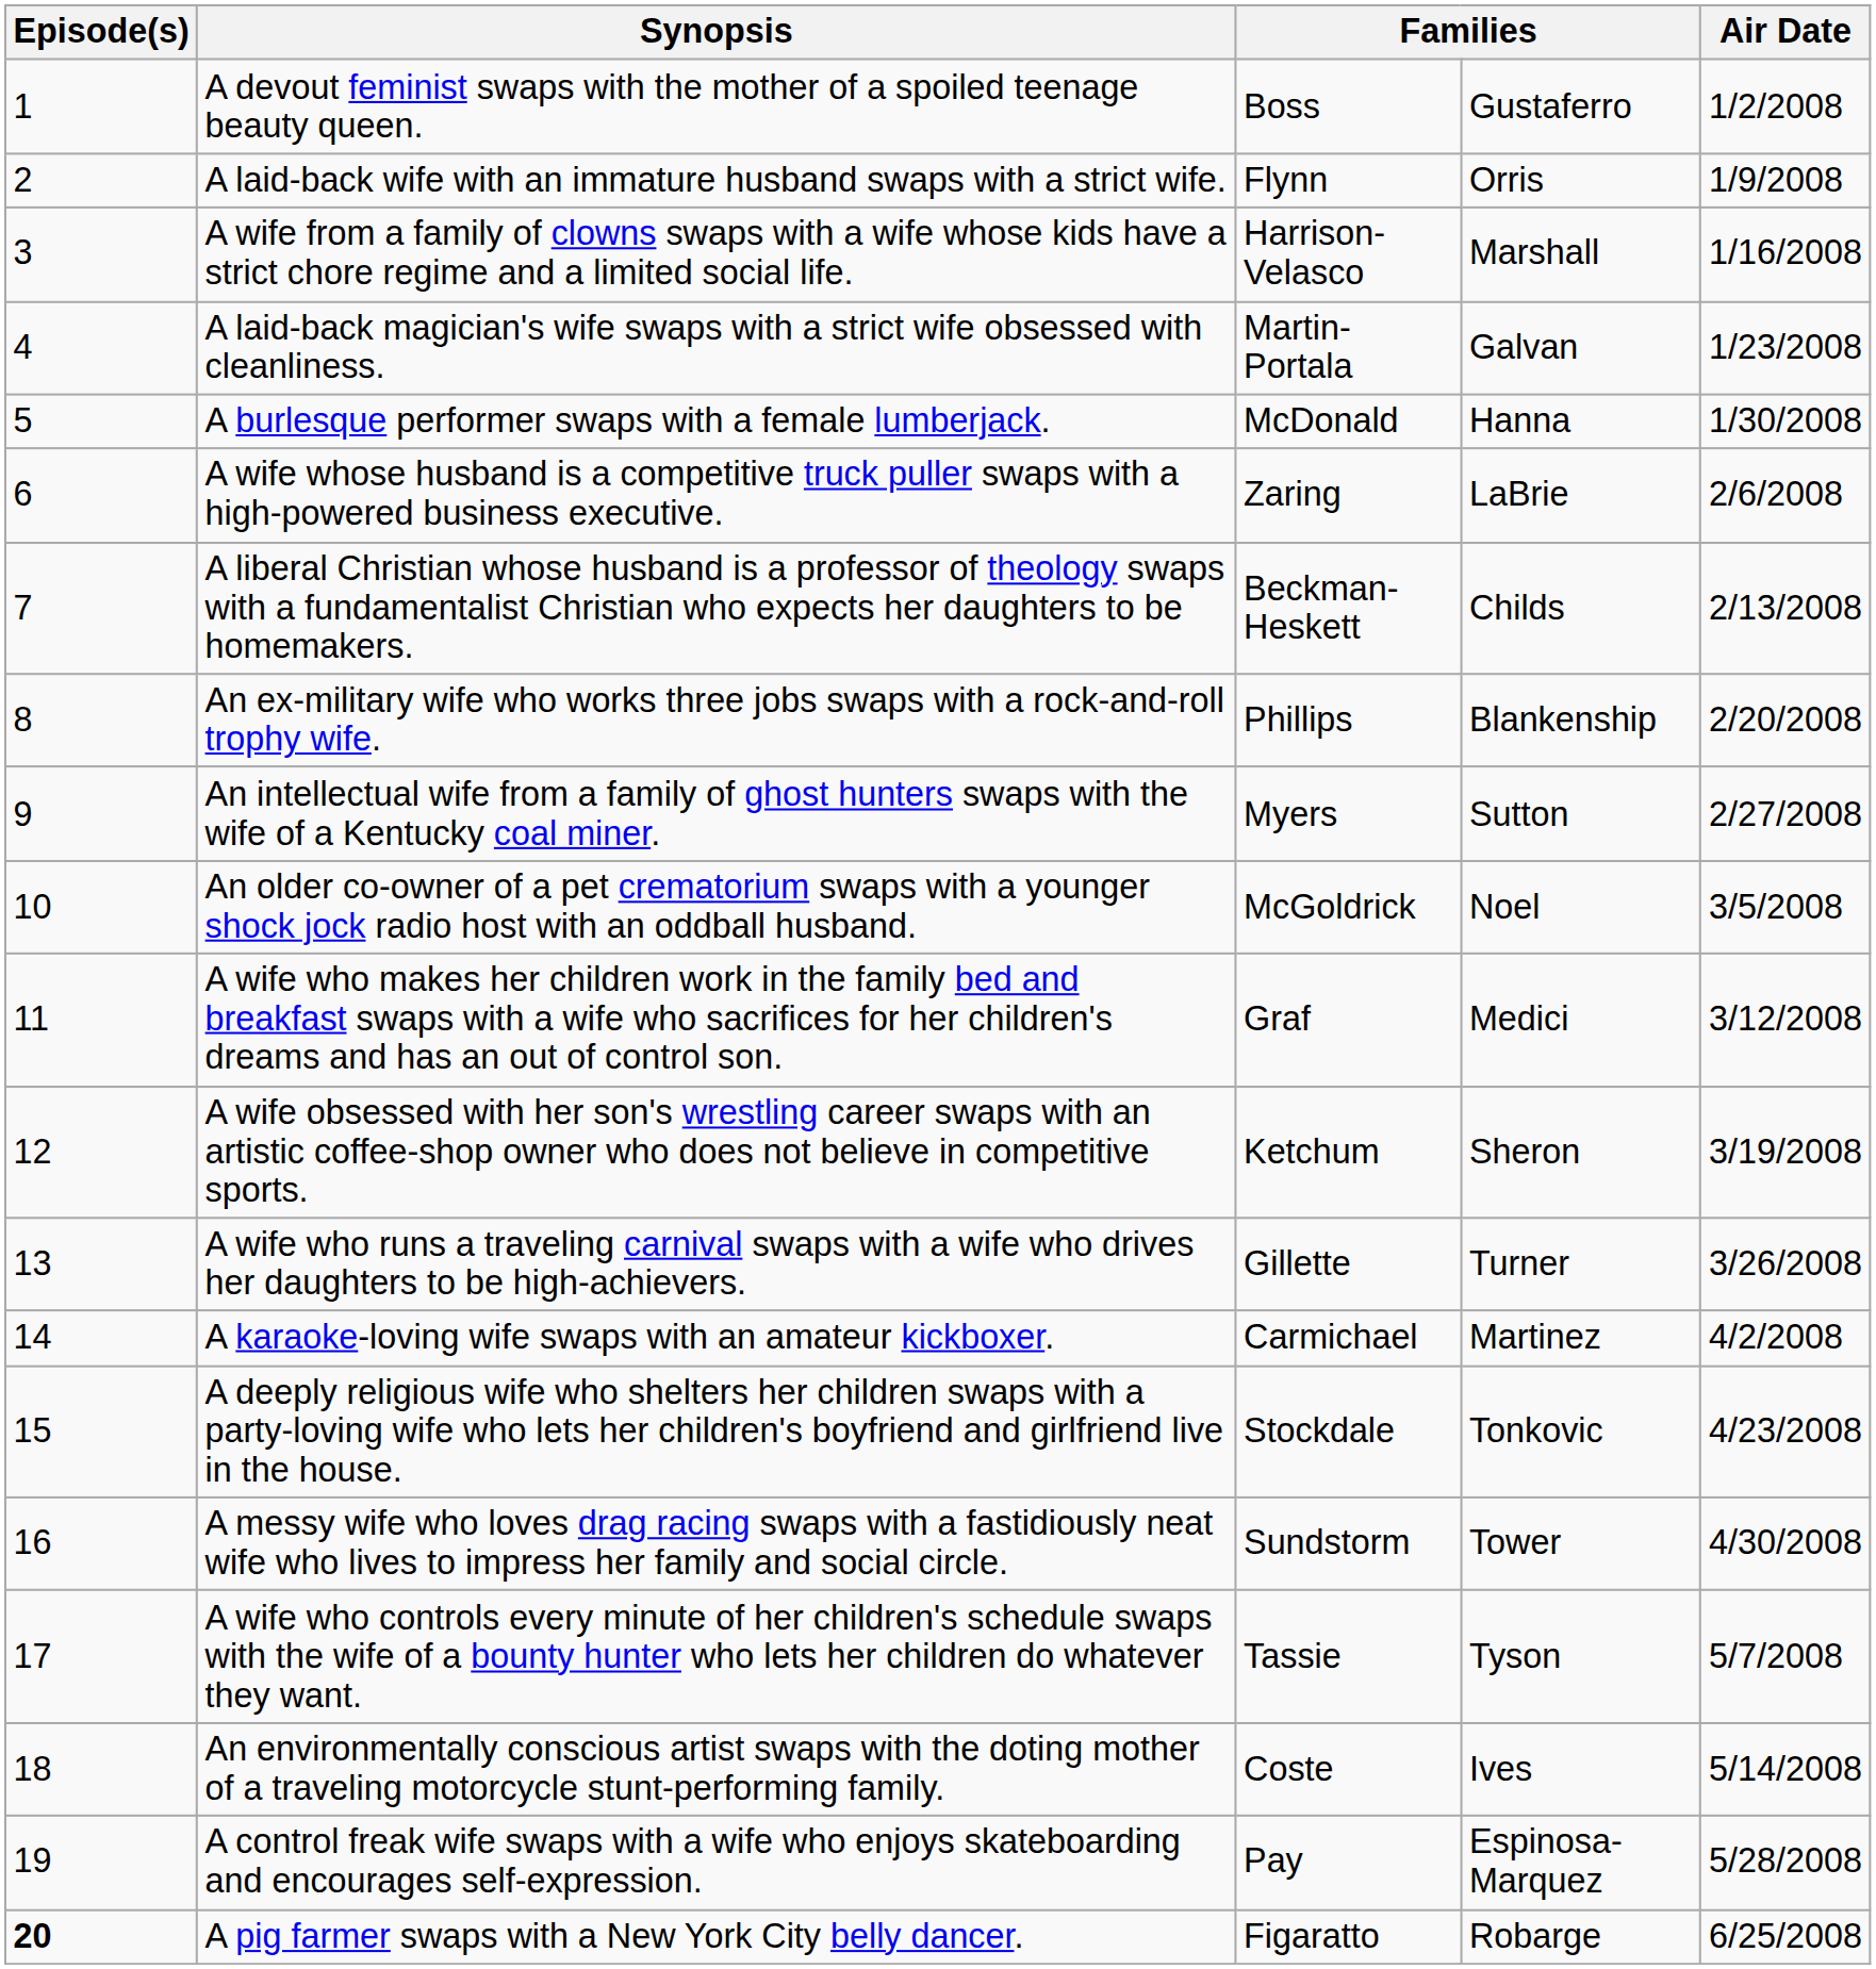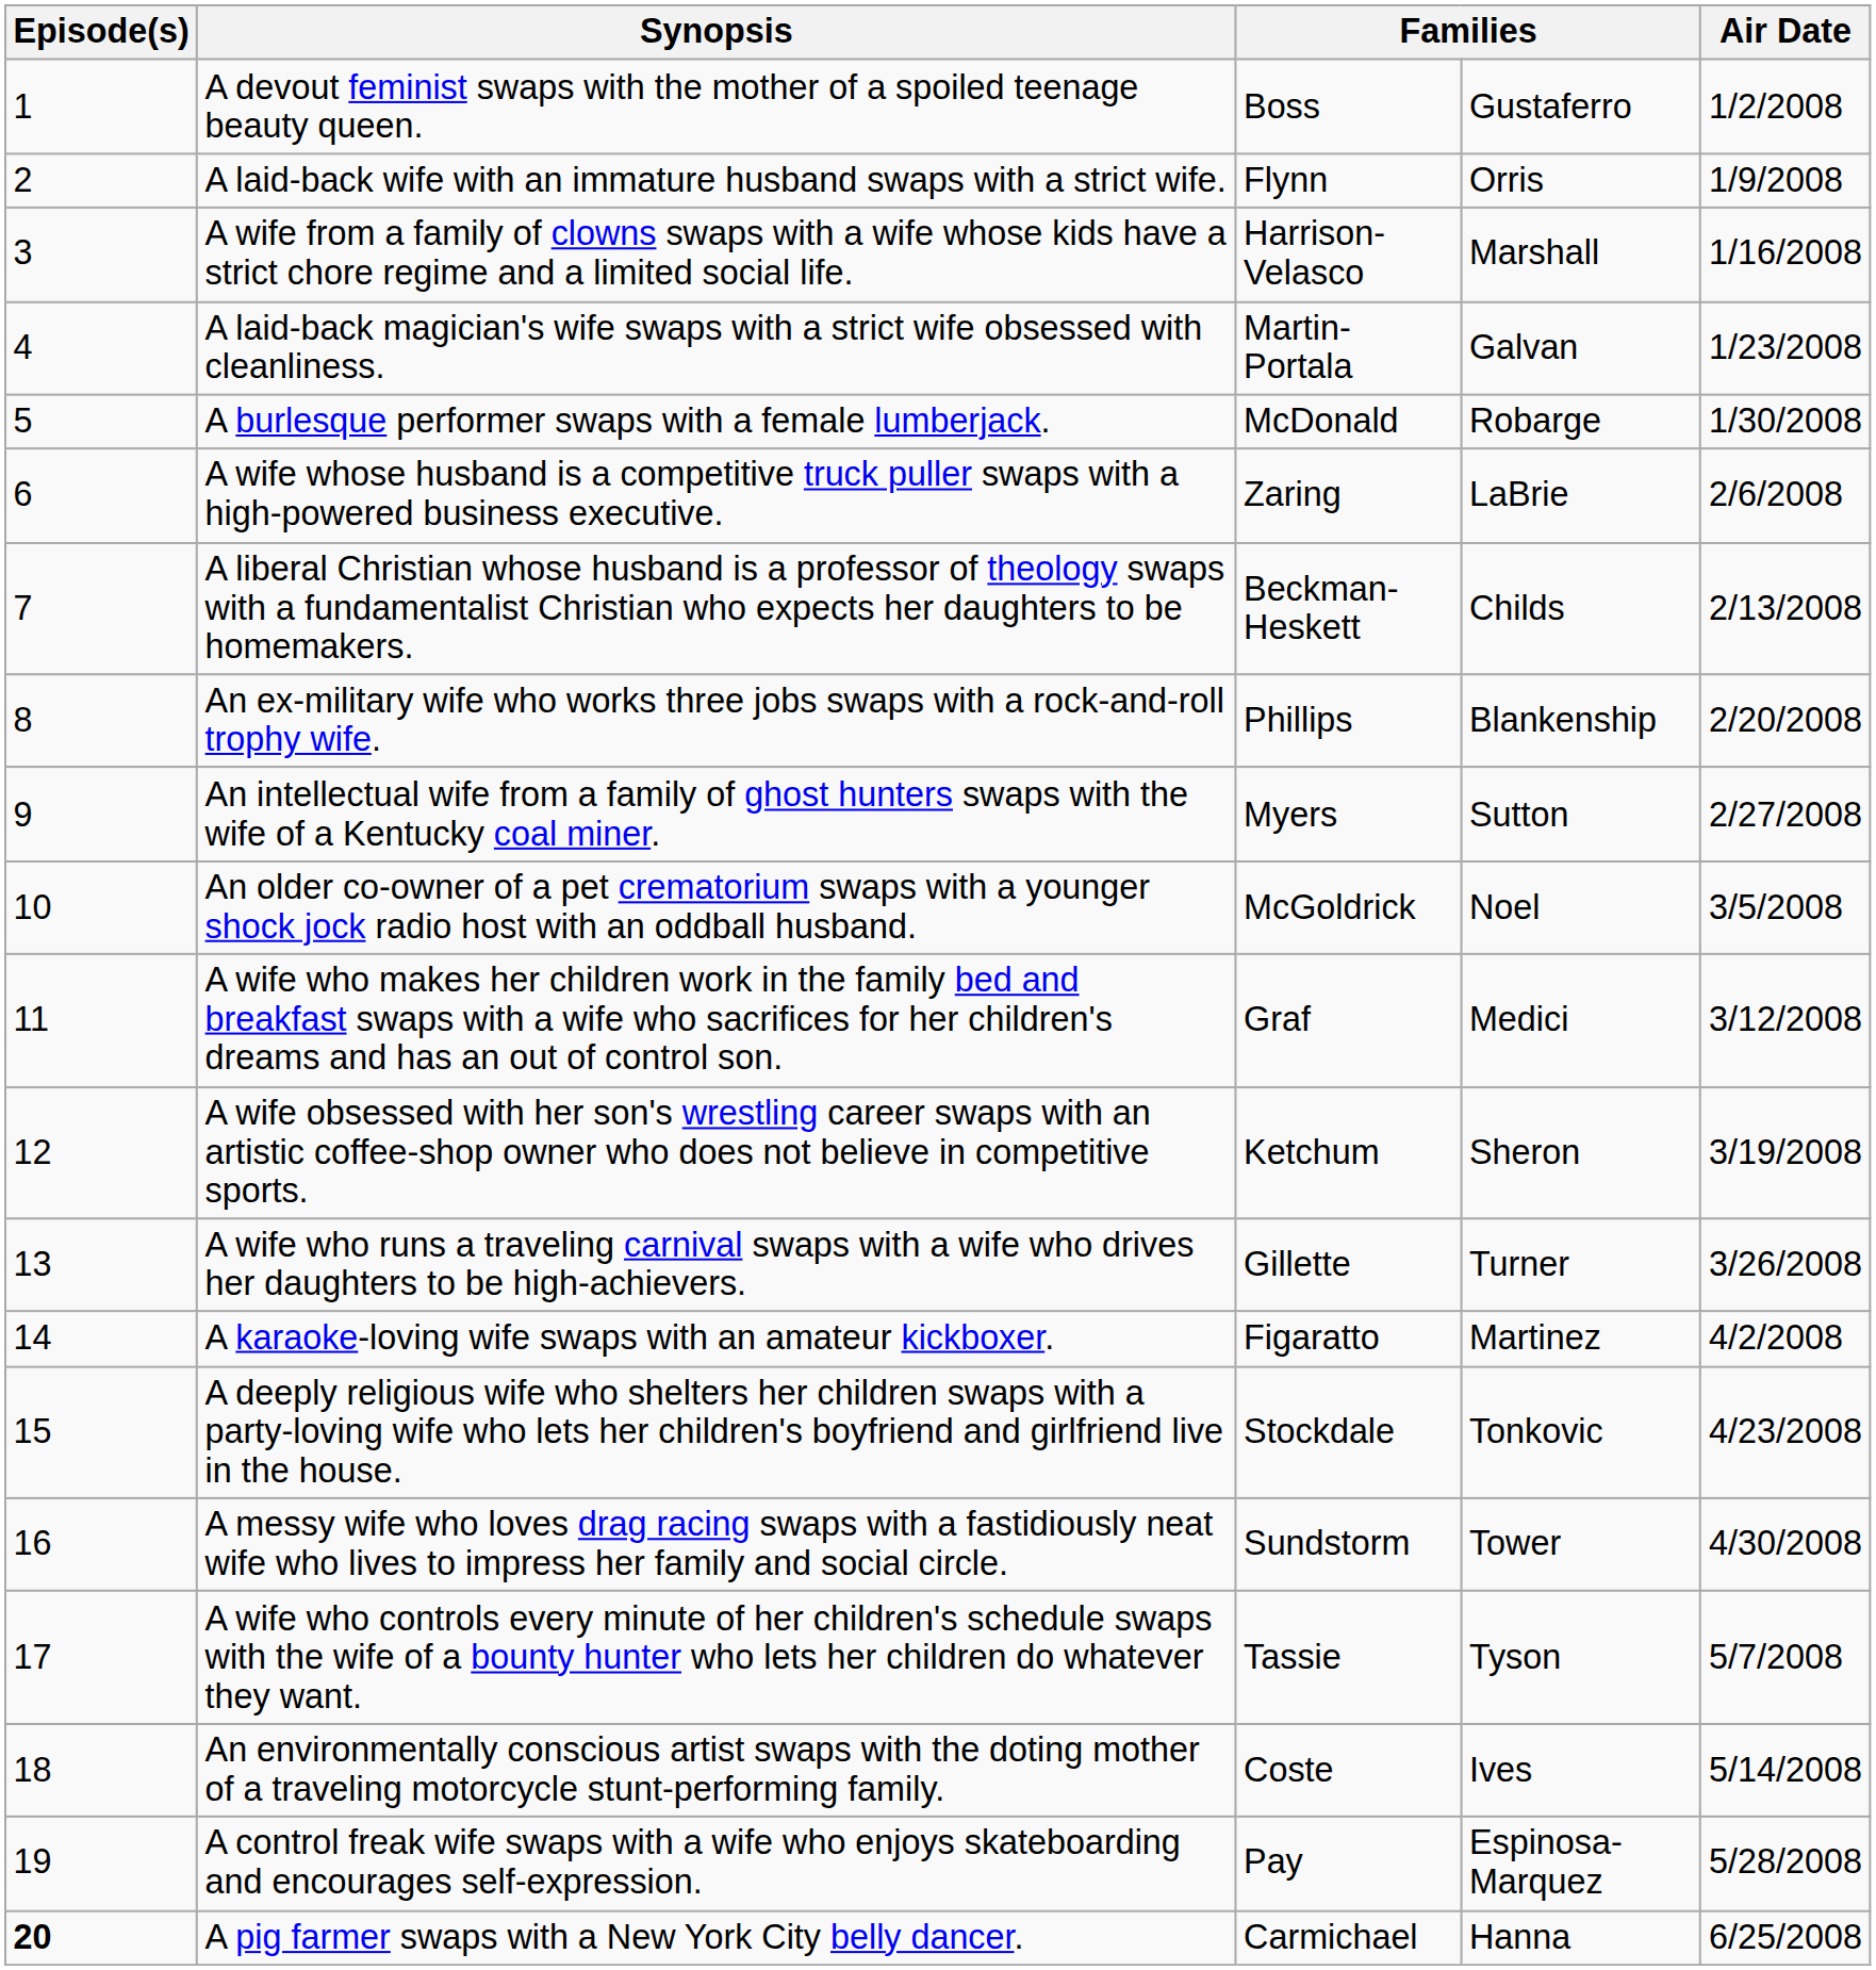 <table class="wikitable">
 <tr>
 <th>Episode(s)</th>
 <th>Synopsis</th>
 <th colspan="2">Families</th>
 <th>Air Date</th>
 </tr>
 <tr>
 <td>1</td>
 <td>A devout <a href='#'>feminist</a> swaps with the mother of a spoiled teenage beauty queen.</td>
 <td>Boss</td>
 <td>Gustaferro</td>
 <td>1/2/2008</td>
 </tr>
 <tr>
 <td>2</td>
 <td>A laid-back wife with an immature husband swaps with a strict wife.</td>
 <td>Flynn</td>
 <td>Orris</td>
 <td>1/9/2008</td>
 </tr>
 <tr>
 <td>3</td>
 <td>A wife from a family of <a href='#'>clowns</a> swaps with a wife whose kids have a strict chore regime and a limited social life.</td>
 <td>Harrison-Velasco</td>
 <td>Marshall</td>
 <td>1/16/2008</td>
 </tr>
 <tr>
 <td>4</td>
 <td>A laid-back magician's wife swaps with a strict wife obsessed with cleanliness.</td>
 <td>Martin-Portala</td>
 <td>Galvan</td>
 <td>1/23/2008</td>
 </tr>
 <tr>
 <td>5</td>
 <td>A <a href='#'>burlesque</a> performer swaps with a female <a href='#'>lumberjack</a>.</td>
 <td>McDonald</td>
-<td>Hanna</td>
+<td>Robarge</td>
 <td>1/30/2008</td>
 </tr>
 <tr>
 <td>6</td>
 <td>A wife whose husband is a competitive <a href='#'>truck puller</a> swaps with a high-powered business executive.</td>
 <td>Zaring</td>
 <td>LaBrie</td>
 <td>2/6/2008</td>
 </tr>
 <tr>
 <td>7</td>
 <td>A liberal Christian whose husband is a professor of <a href='#'>theology</a> swaps with a fundamentalist Christian who expects her daughters to be homemakers.</td>
 <td>Beckman-Heskett</td>
 <td>Childs</td>
 <td>2/13/2008</td>
 </tr>
 <tr>
 <td>8</td>
 <td>An ex-military wife who works three jobs swaps with a rock-and-roll <a href='#'>trophy wife</a>.</td>
 <td>Phillips</td>
 <td>Blankenship</td>
 <td>2/20/2008</td>
 </tr>
 <tr>
 <td>9</td>
 <td>An intellectual wife from a family of <a href='#'>ghost hunters</a> swaps with the wife of a Kentucky <a href='#'>coal miner</a>.</td>
 <td>Myers</td>
 <td>Sutton</td>
 <td>2/27/2008</td>
 </tr>
 <tr>
 <td>10</td>
 <td>An older co-owner of a pet <a href='#'>crematorium</a> swaps with a younger <a href='#'>shock jock</a> radio host with an oddball husband.</td>
 <td>McGoldrick</td>
 <td>Noel</td>
 <td>3/5/2008</td>
 </tr>
 <tr>
 <td>11</td>
 <td>A wife who makes her children work in the family <a href='#'>bed and breakfast</a> swaps with a wife who sacrifices for her children's dreams and has an out of control son.</td>
 <td>Graf</td>
 <td>Medici</td>
 <td>3/12/2008</td>
 </tr>
 <tr>
 <td>12</td>
 <td>A wife obsessed with her son's <a href='#'>wrestling</a> career swaps with an artistic coffee-shop owner who does not believe in competitive sports.</td>
 <td>Ketchum</td>
 <td>Sheron</td>
 <td>3/19/2008</td>
 </tr>
 <tr>
 <td>13</td>
 <td>A wife who runs a traveling <a href='#'>carnival</a> swaps with a wife who drives her daughters to be high-achievers.</td>
 <td>Gillette</td>
 <td>Turner</td>
 <td>3/26/2008</td>
 </tr>
 <tr>
 <td>14</td>
 <td>A <a href='#'>karaoke</a>-loving wife swaps with an amateur <a href='#'>kickboxer</a>.</td>
-<td>Carmichael</td>
+<td>Figaratto</td>
 <td>Martinez</td>
 <td>4/2/2008</td>
 </tr>
 <tr>
 <td>15</td>
 <td>A deeply religious wife who shelters her children swaps with a party-loving wife who lets her children's boyfriend and girlfriend live in the house.</td>
 <td>Stockdale</td>
 <td>Tonkovic</td>
 <td>4/23/2008</td>
 </tr>
 <tr>
 <td>16</td>
 <td>A messy wife who loves <a href='#'>drag racing</a> swaps with a fastidiously neat wife who lives to impress her family and social circle.</td>
 <td>Sundstorm</td>
 <td>Tower</td>
 <td>4/30/2008</td>
 </tr>
 <tr>
 <td>17</td>
 <td>A wife who controls every minute of her children's schedule swaps with the wife of a <a href='#'>bounty hunter</a> who lets her children do whatever they want.</td>
 <td>Tassie</td>
 <td>Tyson</td>
 <td>5/7/2008</td>
 </tr>
 <tr>
 <td>18</td>
 <td>An environmentally conscious artist swaps with the doting mother of a traveling motorcycle stunt-performing family.</td>
 <td>Coste</td>
 <td>Ives</td>
 <td>5/14/2008</td>
 </tr>
 <tr>
 <td>19</td>
 <td>A control freak wife swaps with a wife who enjoys skateboarding and encourages self-expression.</td>
 <td>Pay</td>
 <td>Espinosa-Marquez</td>
 <td>5/28/2008</td>
 </tr>
 <tr>
 <td><strong>20</strong></td>
 <td>A <a href='#'>pig farmer</a> swaps with a New York City <a href='#'>belly dancer</a>.</td>
-<td>Figaratto</td>
-<td>Robarge</td>
+<td>Carmichael</td>
+<td>Hanna</td>
 <td>6/25/2008</td>
 </tr>
 </table>
